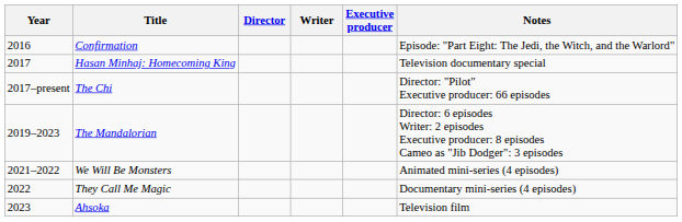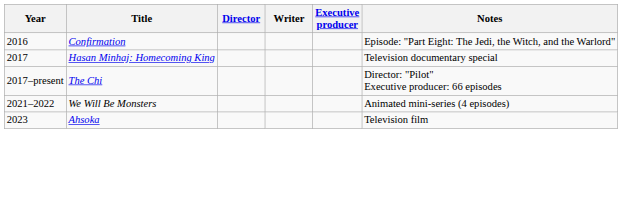 <table class="wikitable">
 <tr>
 <th>Year</th>
 <th>Title</th>
 <th width=65><a href='#'>Director</a></th>
 <th width=65>Writer</th>
 <th width=65><a href='#'>Executive<br>producer</a></th>
 <th>Notes</th>
 </tr>
 <tr>
 <td>2016</td>
 <td><em><a href='#'>Confirmation</a></em></td>
 <td></td>
 <td></td>
 <td></td>
 <td>Episode: "Part Eight: The Jedi, the Witch, and the Warlord"</td>
 </tr>
 <tr>
 <td>2017</td>
 <td><em><a href='#'>Hasan Minhaj: Homecoming King</a></em></td>
 <td></td>
 <td></td>
 <td></td>
 <td>Television documentary special</td>
 </tr>
 <tr>
 <td>2017–present</td>
 <td><em><a href='#'>The Chi</a></em></td>
 <td></td>
 <td></td>
 <td></td>
 <td>Director: "Pilot"<br>Executive producer: 66 episodes</td>
 </tr>
 <tr>
-<td>2019–2023</td>
-<td><em><a href='#'>The Mandalorian</a></em></td>
-<td></td>
-<td></td>
-<td></td>
-<td>Director: 6 episodes<br>Writer: 2 episodes<br>Executive producer: 8 episodes<br>Cameo as "Jib Dodger": 3 episodes</td>
-</tr>
-<tr>
 <td>2021–2022</td>
 <td><em>We Will Be Monsters</em></td>
 <td></td>
 <td></td>
 <td></td>
 <td>Animated mini-series (4 episodes)</td>
-</tr>
-<tr>
-<td>2022</td>
-<td><em>They Call Me Magic</em></td>
-<td></td>
-<td></td>
-<td></td>
-<td>Documentary mini-series (4 episodes)</td>
 </tr>
 <tr>
 <td>2023</td>
 <td><a href='#'><em>Ahsoka</em></a></td>
 <td></td>
 <td></td>
 <td></td>
 <td>Television film</td>
 </tr>
 </table>
